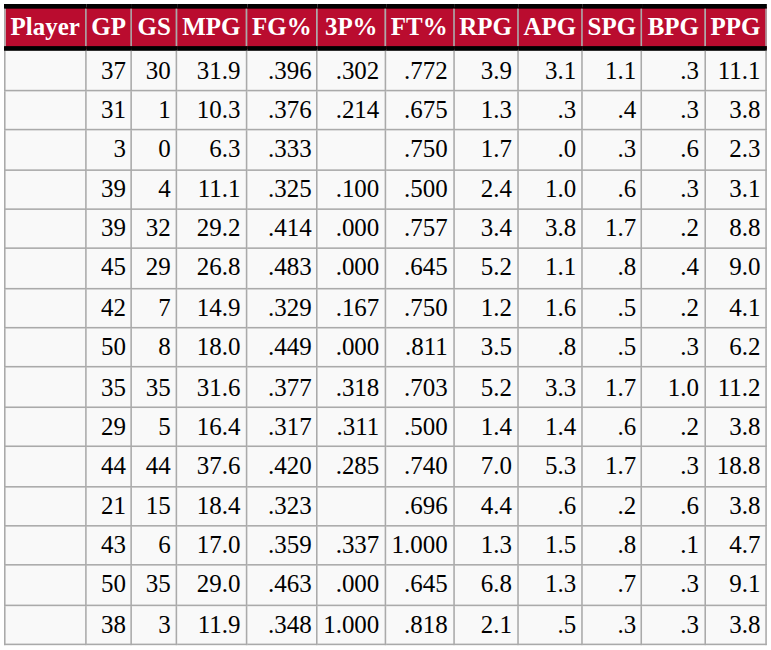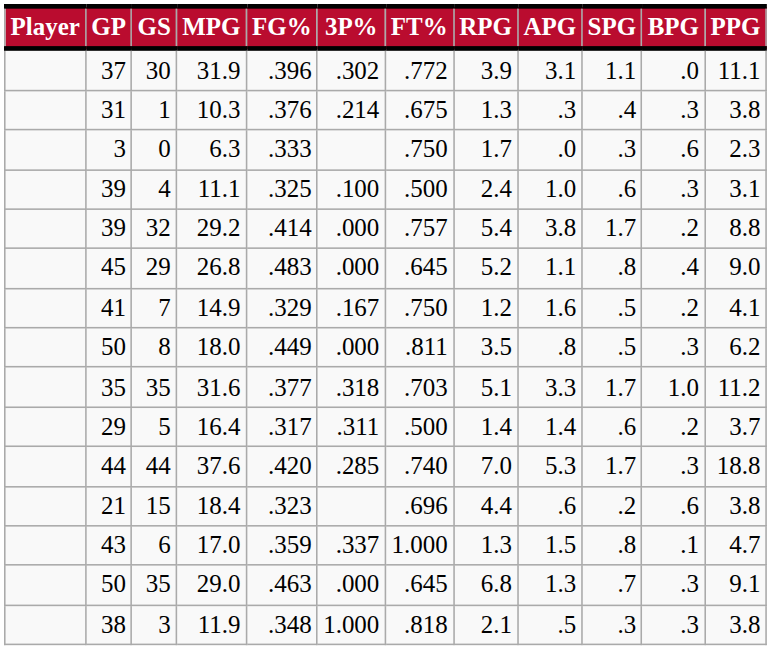 <table class="wikitable sortable" style="text-align:right;">
 <tr>
 <th style="background:#BA0C2F; color:#FFFFFF; border-top:#010101 3px solid; border-bottom:#010101 3px solid;">Player</th>
 <th style="background:#BA0C2F; color:#FFFFFF; border-top:#010101 3px solid; border-bottom:#010101 3px solid;">GP</th>
 <th style="background:#BA0C2F; color:#FFFFFF; border-top:#010101 3px solid; border-bottom:#010101 3px solid;">GS</th>
 <th style="background:#BA0C2F; color:#FFFFFF; border-top:#010101 3px solid; border-bottom:#010101 3px solid;">MPG</th>
 <th style="background:#BA0C2F; color:#FFFFFF; border-top:#010101 3px solid; border-bottom:#010101 3px solid;">FG%</th>
 <th style="background:#BA0C2F; color:#FFFFFF; border-top:#010101 3px solid; border-bottom:#010101 3px solid;">3P%</th>
 <th style="background:#BA0C2F; color:#FFFFFF; border-top:#010101 3px solid; border-bottom:#010101 3px solid;">FT%</th>
 <th style="background:#BA0C2F; color:#FFFFFF; border-top:#010101 3px solid; border-bottom:#010101 3px solid;">RPG</th>
 <th style="background:#BA0C2F; color:#FFFFFF; border-top:#010101 3px solid; border-bottom:#010101 3px solid;">APG</th>
 <th style="background:#BA0C2F; color:#FFFFFF; border-top:#010101 3px solid; border-bottom:#010101 3px solid;">SPG</th>
 <th style="background:#BA0C2F; color:#FFFFFF; border-top:#010101 3px solid; border-bottom:#010101 3px solid;">BPG</th>
 <th style="background:#BA0C2F; color:#FFFFFF; border-top:#010101 3px solid; border-bottom:#010101 3px solid;">PPG</th>
 </tr>
 <tr>
 <td style="text-align:left;"></td>
 <td>37</td>
 <td>30</td>
 <td>31.9</td>
 <td>.396</td>
 <td>.302</td>
 <td>.772</td>
 <td>3.9</td>
 <td>3.1</td>
 <td>1.1</td>
-<td>.3</td>
+<td>.0</td>
 <td>11.1</td>
 </tr>
 <tr>
 <td style="text-align:left;"></td>
 <td>31</td>
 <td>1</td>
 <td>10.3</td>
 <td>.376</td>
 <td>.214</td>
 <td>.675</td>
 <td>1.3</td>
 <td>.3</td>
 <td>.4</td>
 <td>.3</td>
 <td>3.8</td>
 </tr>
 <tr>
 <td style="text-align:left;"></td>
 <td>3</td>
 <td>0</td>
 <td>6.3</td>
 <td>.333</td>
 <td></td>
 <td>.750</td>
 <td>1.7</td>
 <td>.0</td>
 <td>.3</td>
 <td>.6</td>
 <td>2.3</td>
 </tr>
 <tr>
 <td style="text-align:left;"></td>
 <td>39</td>
 <td>4</td>
 <td>11.1</td>
 <td>.325</td>
 <td>.100</td>
 <td>.500</td>
 <td>2.4</td>
 <td>1.0</td>
 <td>.6</td>
 <td>.3</td>
 <td>3.1</td>
 </tr>
 <tr>
 <td style="text-align:left;"></td>
 <td>39</td>
 <td>32</td>
 <td>29.2</td>
 <td>.414</td>
 <td>.000</td>
 <td>.757</td>
-<td>3.4</td>
+<td>5.4</td>
 <td>3.8</td>
 <td>1.7</td>
 <td>.2</td>
 <td>8.8</td>
 </tr>
 <tr>
 <td style="text-align:left;"></td>
 <td>45</td>
 <td>29</td>
 <td>26.8</td>
 <td>.483</td>
 <td>.000</td>
 <td>.645</td>
 <td>5.2</td>
 <td>1.1</td>
 <td>.8</td>
 <td>.4</td>
 <td>9.0</td>
 </tr>
 <tr>
 <td style="text-align:left;"></td>
-<td>42</td>
+<td>41</td>
 <td>7</td>
 <td>14.9</td>
 <td>.329</td>
 <td>.167</td>
 <td>.750</td>
 <td>1.2</td>
 <td>1.6</td>
 <td>.5</td>
 <td>.2</td>
 <td>4.1</td>
 </tr>
 <tr>
 <td style="text-align:left;"></td>
 <td>50</td>
 <td>8</td>
 <td>18.0</td>
 <td>.449</td>
 <td>.000</td>
 <td>.811</td>
 <td>3.5</td>
 <td>.8</td>
 <td>.5</td>
 <td>.3</td>
 <td>6.2</td>
 </tr>
 <tr>
 <td style="text-align:left;"></td>
 <td>35</td>
 <td>35</td>
 <td>31.6</td>
 <td>.377</td>
 <td>.318</td>
 <td>.703</td>
-<td>5.2</td>
+<td>5.1</td>
 <td>3.3</td>
 <td>1.7</td>
 <td>1.0</td>
 <td>11.2</td>
 </tr>
 <tr>
 <td style="text-align:left;"></td>
 <td>29</td>
 <td>5</td>
 <td>16.4</td>
 <td>.317</td>
 <td>.311</td>
 <td>.500</td>
 <td>1.4</td>
 <td>1.4</td>
 <td>.6</td>
 <td>.2</td>
-<td>3.8</td>
+<td>3.7</td>
 </tr>
 <tr>
 <td style="text-align:left;"></td>
 <td>44</td>
 <td>44</td>
 <td>37.6</td>
 <td>.420</td>
 <td>.285</td>
 <td>.740</td>
 <td>7.0</td>
 <td>5.3</td>
 <td>1.7</td>
 <td>.3</td>
 <td>18.8</td>
 </tr>
 <tr>
 <td style="text-align:left;"></td>
 <td>21</td>
 <td>15</td>
 <td>18.4</td>
 <td>.323</td>
 <td></td>
 <td>.696</td>
 <td>4.4</td>
 <td>.6</td>
 <td>.2</td>
 <td>.6</td>
 <td>3.8</td>
 </tr>
 <tr>
 <td style="text-align:left;"></td>
 <td>43</td>
 <td>6</td>
 <td>17.0</td>
 <td>.359</td>
 <td>.337</td>
 <td>1.000</td>
 <td>1.3</td>
 <td>1.5</td>
 <td>.8</td>
 <td>.1</td>
 <td>4.7</td>
 </tr>
 <tr>
 <td style="text-align:left;"></td>
 <td>50</td>
 <td>35</td>
 <td>29.0</td>
 <td>.463</td>
 <td>.000</td>
 <td>.645</td>
 <td>6.8</td>
 <td>1.3</td>
 <td>.7</td>
 <td>.3</td>
 <td>9.1</td>
 </tr>
 <tr>
 <td style="text-align:left;"></td>
 <td>38</td>
 <td>3</td>
 <td>11.9</td>
 <td>.348</td>
 <td>1.000</td>
 <td>.818</td>
 <td>2.1</td>
 <td>.5</td>
 <td>.3</td>
 <td>.3</td>
 <td>3.8</td>
 </tr>
 </table>
